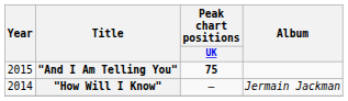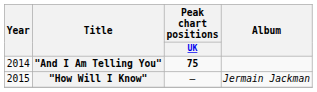 <table class="wikitable plainrowheaders" style="text-align:center;">
 <tr>
 <th scope="col" rowspan="2">Year</th>
 <th scope="col" rowspan="2">Title</th>
 <th scope="col" colspan="1">Peak chart positions</th>
 <th scope="col" rowspan="2">Album</th>
 </tr>
 <tr>
 <th scope="col" style="width:3em;font-size:85%;"><a href='#'>UK</a></th>
 </tr>
 <tr>
-<td>2015</td>
+<td>2014</td>
 <th scope="row">"And I Am Telling You"</th>
 <td><strong>75</strong></td>
 <td></td>
 </tr>
 <tr>
-<td>2014</td>
+<td>2015</td>
 <th scope="row">"How Will I Know"</th>
 <td>—</td>
 <td><em>Jermain Jackman</em></td>
 </tr>
 <tr>
 </tr>
 </table>
